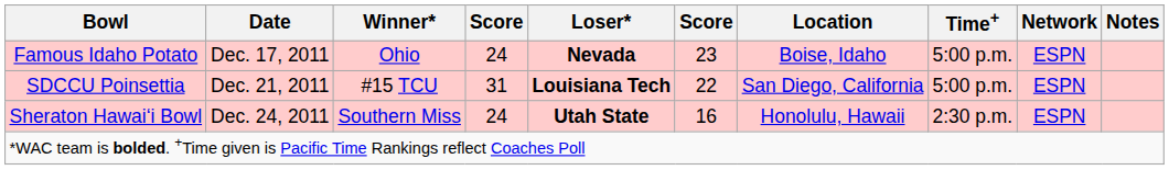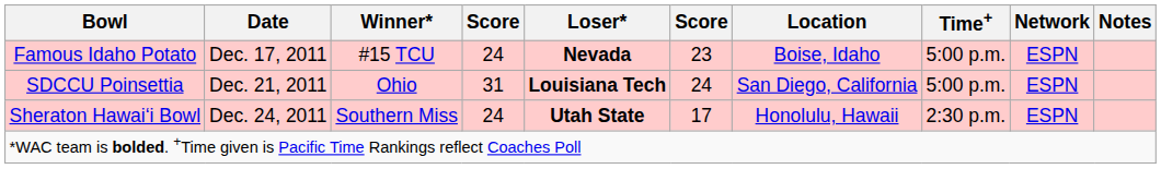 <table class="wikitable">
 <tr>
 <th>Bowl</th>
 <th>Date</th>
 <th>Winner*</th>
 <th>Score</th>
 <th>Loser*</th>
 <th>Score</th>
 <th>Location</th>
 <th>Time<sup>+</sup></th>
 <th>Network</th>
 <th>Notes</th>
 </tr>
 <tr bgcolor=#ffcccc>
 <td align=center><a href='#'>Famous Idaho Potato</a></td>
 <td align=center>Dec. 17, 2011</td>
-<td align=center><a href='#'>Ohio</a></td>
+<td align=center>#15 <a href='#'>TCU</a></td>
 <td align=center>24</td>
 <td align=center><strong>Nevada</strong></td>
 <td align=center>23</td>
 <td align=center><a href='#'>Boise, Idaho</a></td>
 <td align=center>5:00 p.m.</td>
 <td align=center><a href='#'>ESPN</a></td>
 <td></td>
 </tr>
 <tr bgcolor=#ffcccc>
 <td align=center><a href='#'>SDCCU Poinsettia</a></td>
 <td align=center>Dec. 21, 2011</td>
-<td align=center>#15 <a href='#'>TCU</a></td>
+<td align=center><a href='#'>Ohio</a></td>
 <td align=center>31</td>
 <td align=center><strong>Louisiana Tech</strong></td>
-<td align=center>22</td>
+<td align=center>24</td>
 <td align=center><a href='#'>San Diego, California</a></td>
 <td align=center>5:00 p.m.</td>
 <td align=center><a href='#'>ESPN</a></td>
 <td></td>
 </tr>
 <tr bgcolor=#ffcccc>
 <td align=center><a href='#'>Sheraton Hawaiʻi Bowl</a></td>
 <td align=center>Dec. 24, 2011</td>
 <td align=center><a href='#'>Southern Miss</a></td>
 <td align=center>24</td>
 <td align=center><strong>Utah State</strong></td>
-<td align=center>16</td>
+<td align=center>17</td>
 <td align=center><a href='#'>Honolulu, Hawaii</a></td>
 <td align=center>2:30 p.m.</td>
 <td align=center><a href='#'>ESPN</a></td>
 <td></td>
 </tr>
 <tr>
 <td colspan="12" style="text-align:left;"><small>*WAC team is <strong>bolded</strong>. <sup>+</sup>Time given is <a href='#'>Pacific Time</a> Rankings reflect <a href='#'>Coaches Poll</a></small></td>
 </tr>
 </table>
